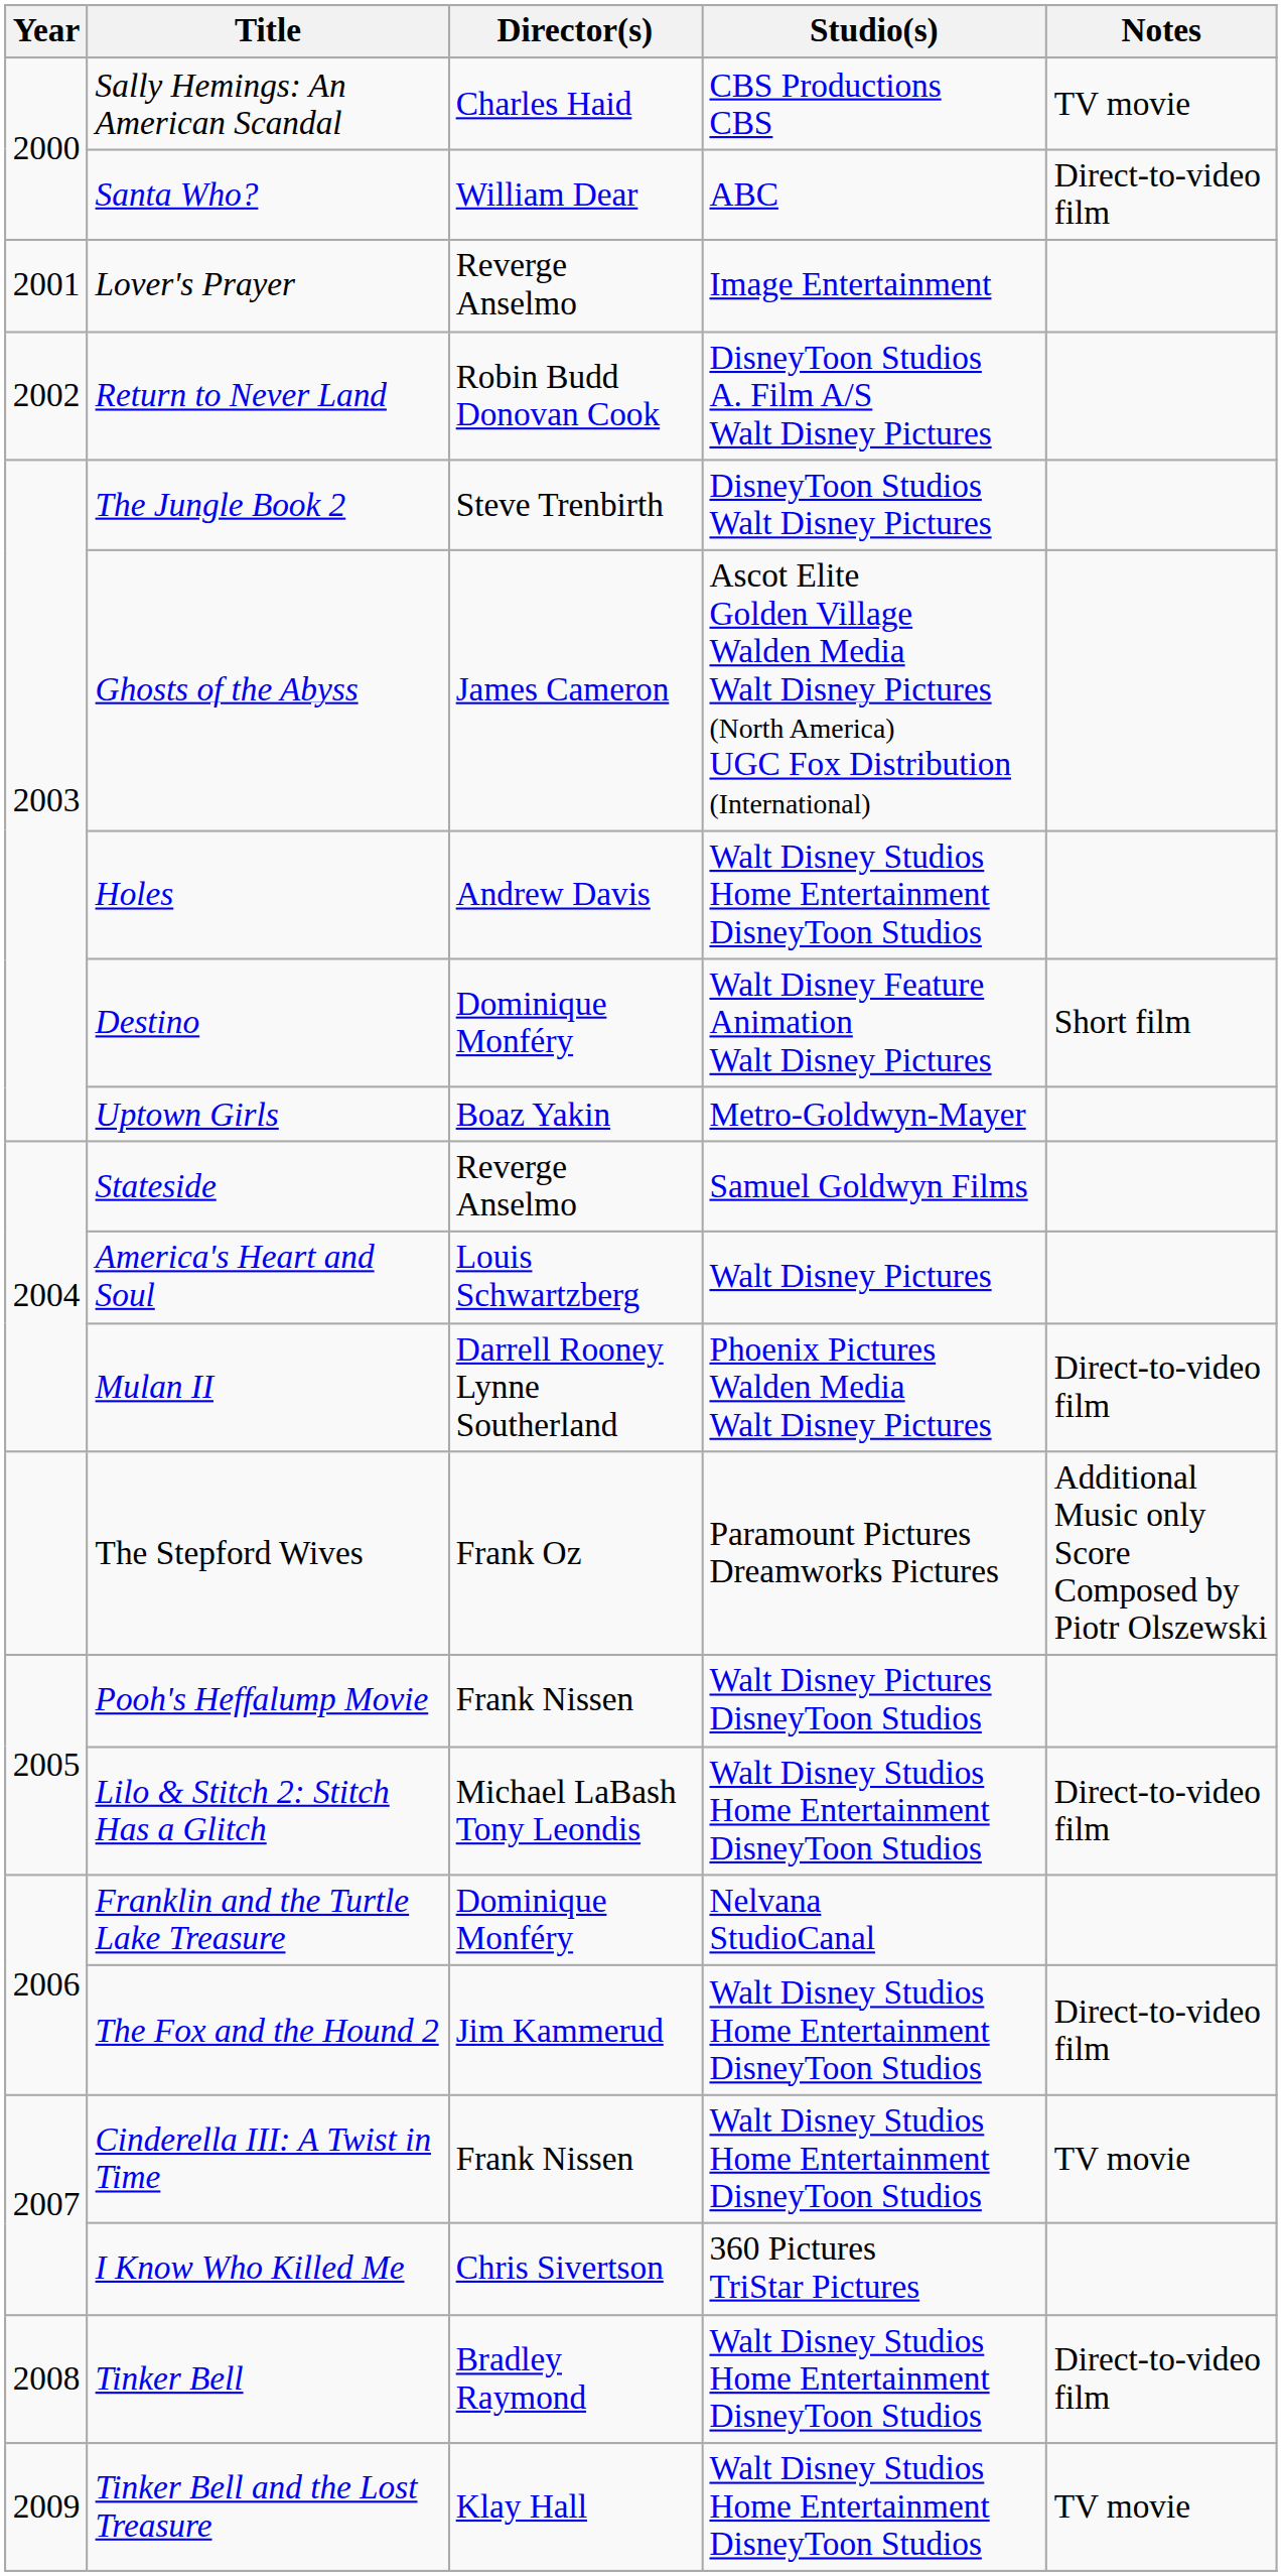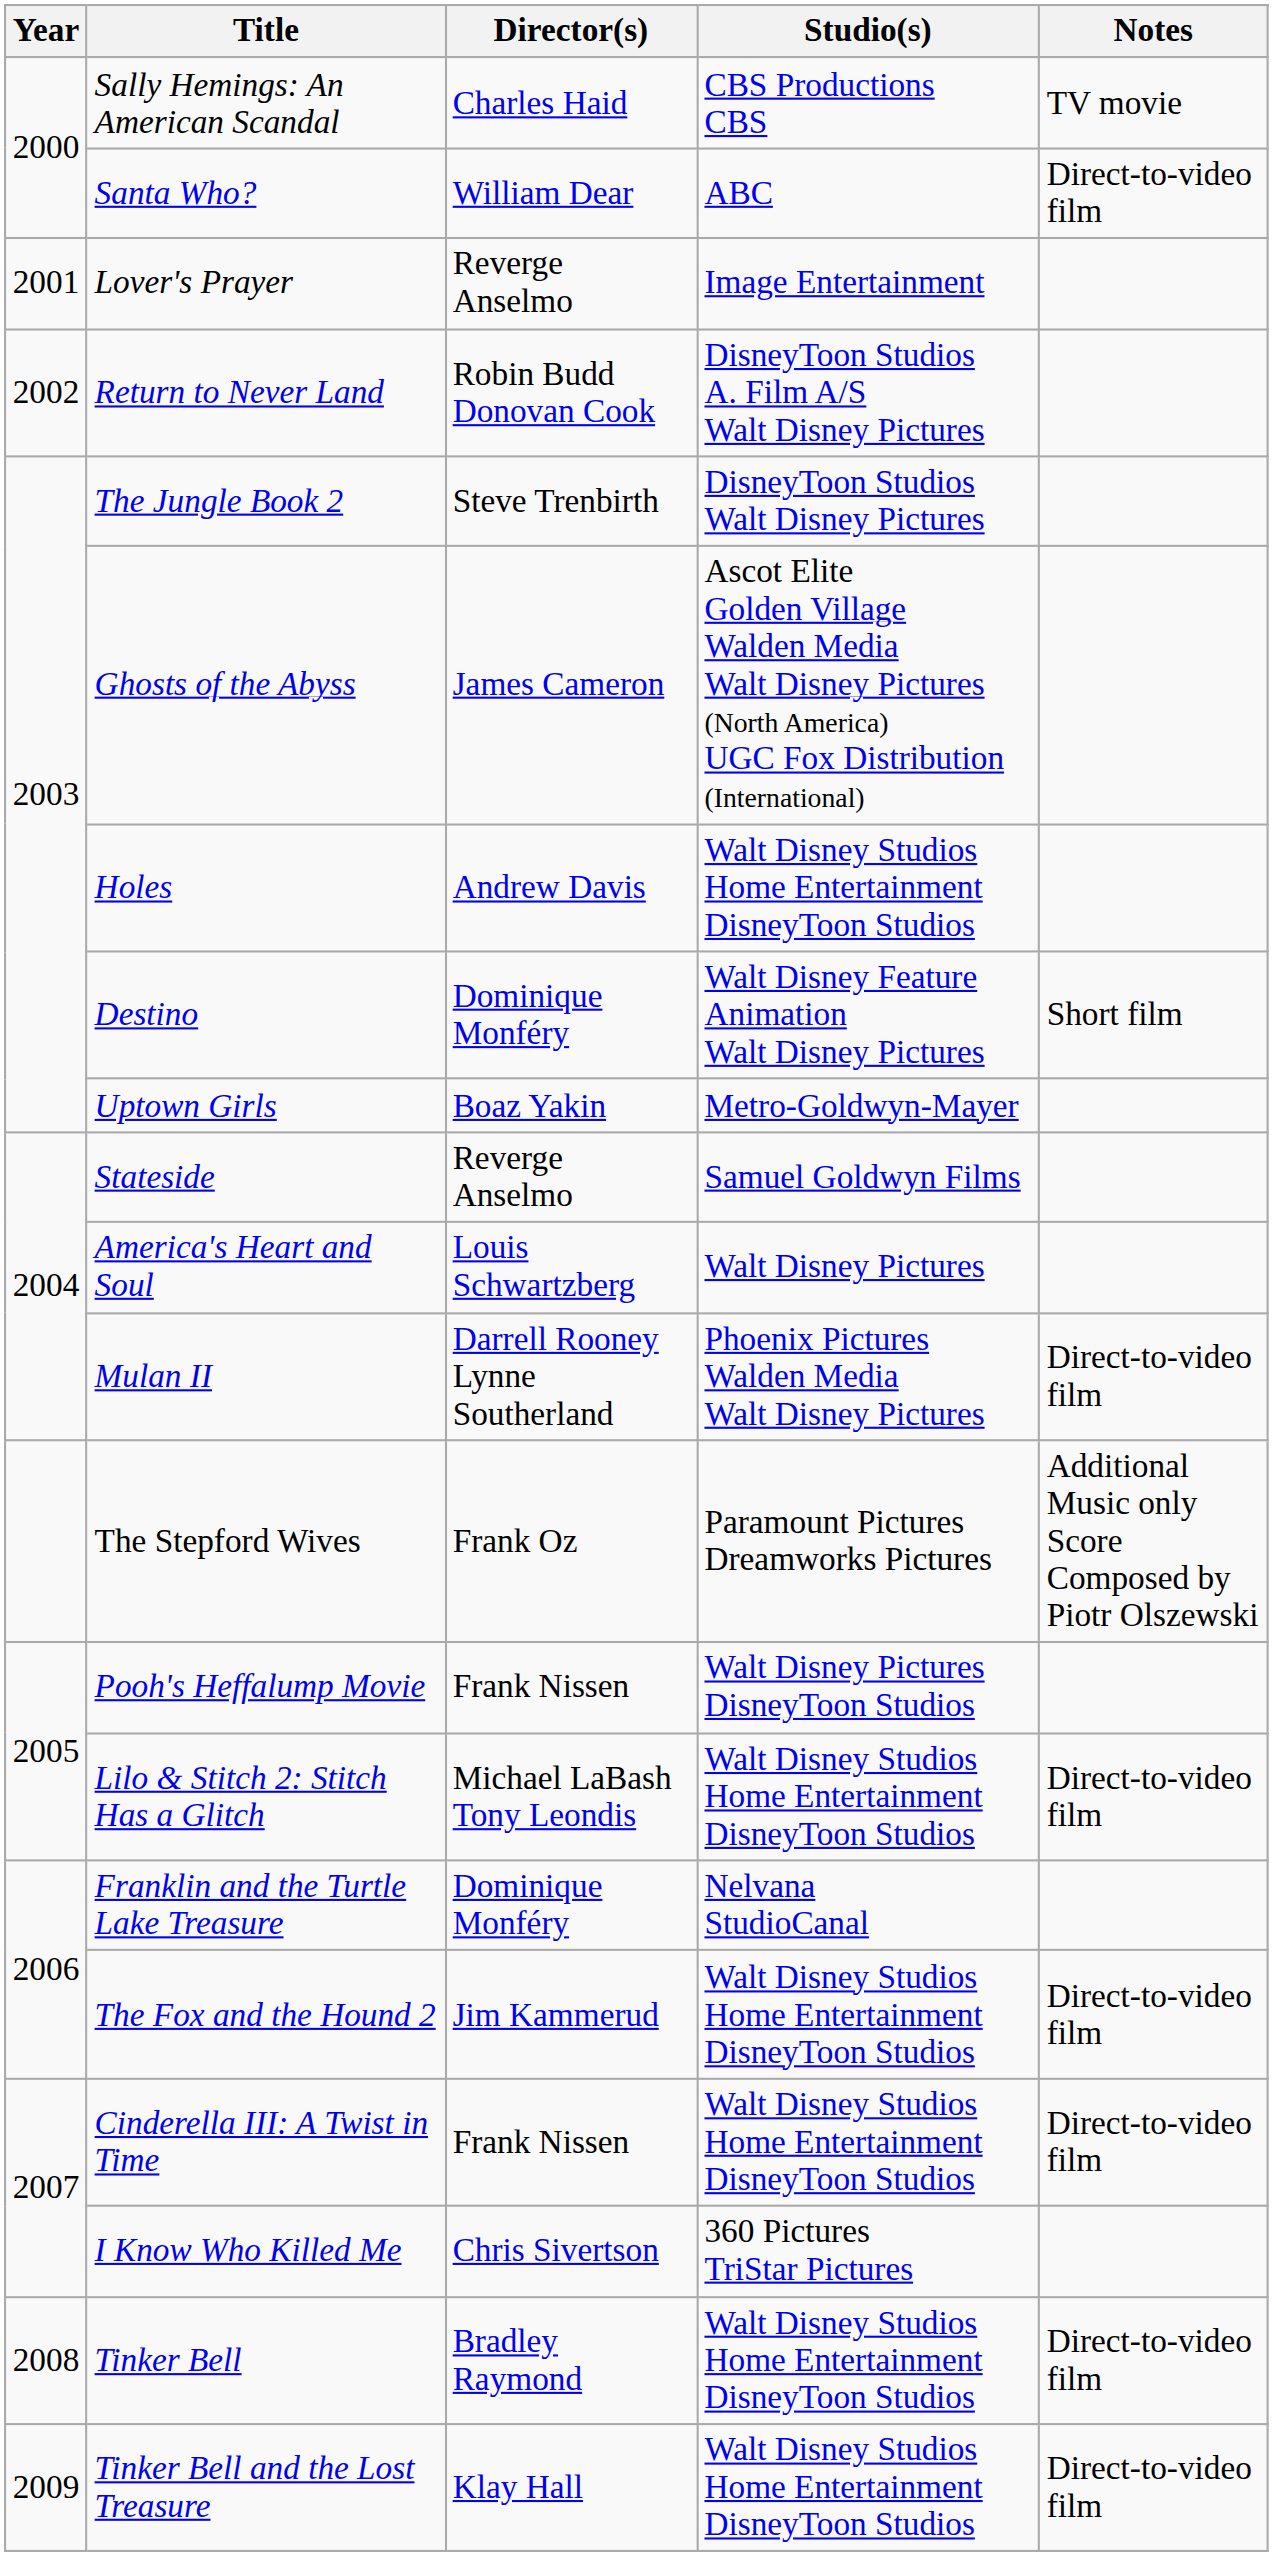 <table class="wikitable sortable">
 <tr>
 <th width = 30px>Year</th>
 <th width = 300px>Title</th>
 <th width = 150px>Director(s)</th>
 <th width = 250px>Studio(s)</th>
 <th width = 150px>Notes</th>
 </tr>
 <tr>
 <td rowspan="2">2000</td>
 <td><em>Sally Hemings: An American Scandal</em></td>
 <td><a href='#'>Charles Haid</a></td>
 <td><a href='#'>CBS Productions</a><br><a href='#'>CBS</a></td>
 <td>TV movie</td>
 </tr>
 <tr>
 <td><em><a href='#'>Santa Who?</a></em></td>
 <td><a href='#'>William Dear</a></td>
 <td><a href='#'>ABC</a></td>
 <td>Direct-to-video film</td>
 </tr>
 <tr>
 <td>2001</td>
 <td><em>Lover's Prayer</em></td>
 <td>Reverge Anselmo</td>
 <td><a href='#'>Image Entertainment</a></td>
 <td></td>
 </tr>
 <tr>
 <td>2002</td>
 <td><em><a href='#'>Return to Never Land</a></em></td>
 <td>Robin Budd<br><a href='#'>Donovan Cook</a></td>
 <td><a href='#'>DisneyToon Studios</a><br><a href='#'>A. Film A/S</a><br><a href='#'>Walt Disney Pictures</a></td>
 <td></td>
 </tr>
 <tr>
 <td rowspan="5">2003</td>
 <td><em><a href='#'>The Jungle Book 2</a></em></td>
 <td>Steve Trenbirth</td>
 <td><a href='#'>DisneyToon Studios</a><br><a href='#'>Walt Disney Pictures</a></td>
 <td></td>
 </tr>
 <tr>
 <td><em><a href='#'>Ghosts of the Abyss</a></em></td>
 <td><a href='#'>James Cameron</a></td>
 <td>Ascot Elite<br><a href='#'>Golden Village</a><br><a href='#'>Walden Media</a><br><a href='#'>Walt Disney Pictures</a> <small>(North America)</small><br><a href='#'>UGC Fox Distribution</a> <small>(International)</small></td>
 <td></td>
 </tr>
 <tr>
 <td><em><a href='#'>Holes</a></em></td>
 <td><a href='#'>Andrew Davis</a></td>
 <td><a href='#'>Walt Disney Studios Home Entertainment</a><br><a href='#'>DisneyToon Studios</a></td>
 <td></td>
 </tr>
 <tr>
 <td><em><a href='#'>Destino</a></em></td>
 <td><a href='#'>Dominique Monféry</a></td>
 <td><a href='#'>Walt Disney Feature Animation</a><br><a href='#'>Walt Disney Pictures</a></td>
 <td>Short film</td>
 </tr>
 <tr>
 <td><em><a href='#'>Uptown Girls</a></em></td>
 <td><a href='#'>Boaz Yakin</a></td>
 <td><a href='#'>Metro-Goldwyn-Mayer</a></td>
 <td></td>
 </tr>
 <tr>
 <td rowspan="3">2004</td>
 <td><em><a href='#'>Stateside</a></em></td>
 <td>Reverge Anselmo</td>
 <td><a href='#'>Samuel Goldwyn Films</a></td>
 <td></td>
 </tr>
 <tr>
 <td><em><a href='#'>America's Heart and Soul</a></em></td>
 <td><a href='#'>Louis Schwartzberg</a></td>
 <td><a href='#'>Walt Disney Pictures</a></td>
 <td></td>
 </tr>
 <tr>
 <td><em><a href='#'>Mulan II</a></em></td>
 <td><a href='#'>Darrell Rooney</a><br>Lynne Southerland</td>
 <td><a href='#'>Phoenix Pictures</a><br><a href='#'>Walden Media</a><br><a href='#'>Walt Disney Pictures</a></td>
 <td>Direct-to-video film</td>
 </tr>
 <tr>
 <td></td>
 <td>The Stepford Wives</td>
 <td>Frank Oz</td>
 <td>Paramount Pictures<br>Dreamworks Pictures</td>
 <td>Additional Music only<br>Score Composed by Piotr Olszewski</td>
 </tr>
 <tr>
 <td rowspan="2">2005</td>
 <td><em><a href='#'>Pooh's Heffalump Movie</a></em></td>
 <td>Frank Nissen</td>
 <td><a href='#'>Walt Disney Pictures</a><br><a href='#'>DisneyToon Studios</a></td>
 <td></td>
 </tr>
 <tr>
 <td><em><a href='#'>Lilo & Stitch 2: Stitch Has a Glitch</a></em></td>
 <td>Michael LaBash<br><a href='#'>Tony Leondis</a></td>
 <td><a href='#'>Walt Disney Studios Home Entertainment</a><br><a href='#'>DisneyToon Studios</a></td>
 <td>Direct-to-video film</td>
 </tr>
 <tr>
 <td rowspan="2">2006</td>
 <td><em><a href='#'>Franklin and the Turtle Lake Treasure</a></em></td>
 <td><a href='#'>Dominique Monféry</a></td>
 <td><a href='#'>Nelvana</a><br><a href='#'>StudioCanal</a></td>
 <td></td>
 </tr>
 <tr>
 <td><em><a href='#'>The Fox and the Hound 2</a></em></td>
 <td><a href='#'>Jim Kammerud</a></td>
 <td><a href='#'>Walt Disney Studios Home Entertainment</a><br><a href='#'>DisneyToon Studios</a></td>
 <td>Direct-to-video film</td>
 </tr>
 <tr>
 <td rowspan="2">2007</td>
 <td><em><a href='#'>Cinderella III: A Twist in Time</a></em></td>
 <td>Frank Nissen</td>
 <td><a href='#'>Walt Disney Studios Home Entertainment</a><br><a href='#'>DisneyToon Studios</a></td>
-<td>TV movie</td>
+<td>Direct-to-video film</td>
 </tr>
 <tr>
 <td><em><a href='#'>I Know Who Killed Me</a></em></td>
 <td><a href='#'>Chris Sivertson</a></td>
 <td>360 Pictures<br><a href='#'>TriStar Pictures</a></td>
 <td></td>
 </tr>
 <tr>
 <td>2008</td>
 <td><em><a href='#'>Tinker Bell</a></em></td>
 <td><a href='#'>Bradley Raymond</a></td>
 <td><a href='#'>Walt Disney Studios Home Entertainment</a><br><a href='#'>DisneyToon Studios</a></td>
 <td>Direct-to-video film</td>
 </tr>
 <tr>
 <td>2009</td>
 <td><em><a href='#'>Tinker Bell and the Lost Treasure</a></em></td>
 <td><a href='#'>Klay Hall</a></td>
 <td><a href='#'>Walt Disney Studios Home Entertainment</a><br><a href='#'>DisneyToon Studios</a></td>
-<td>TV movie</td>
+<td>Direct-to-video film</td>
 </tr>
 </table>
